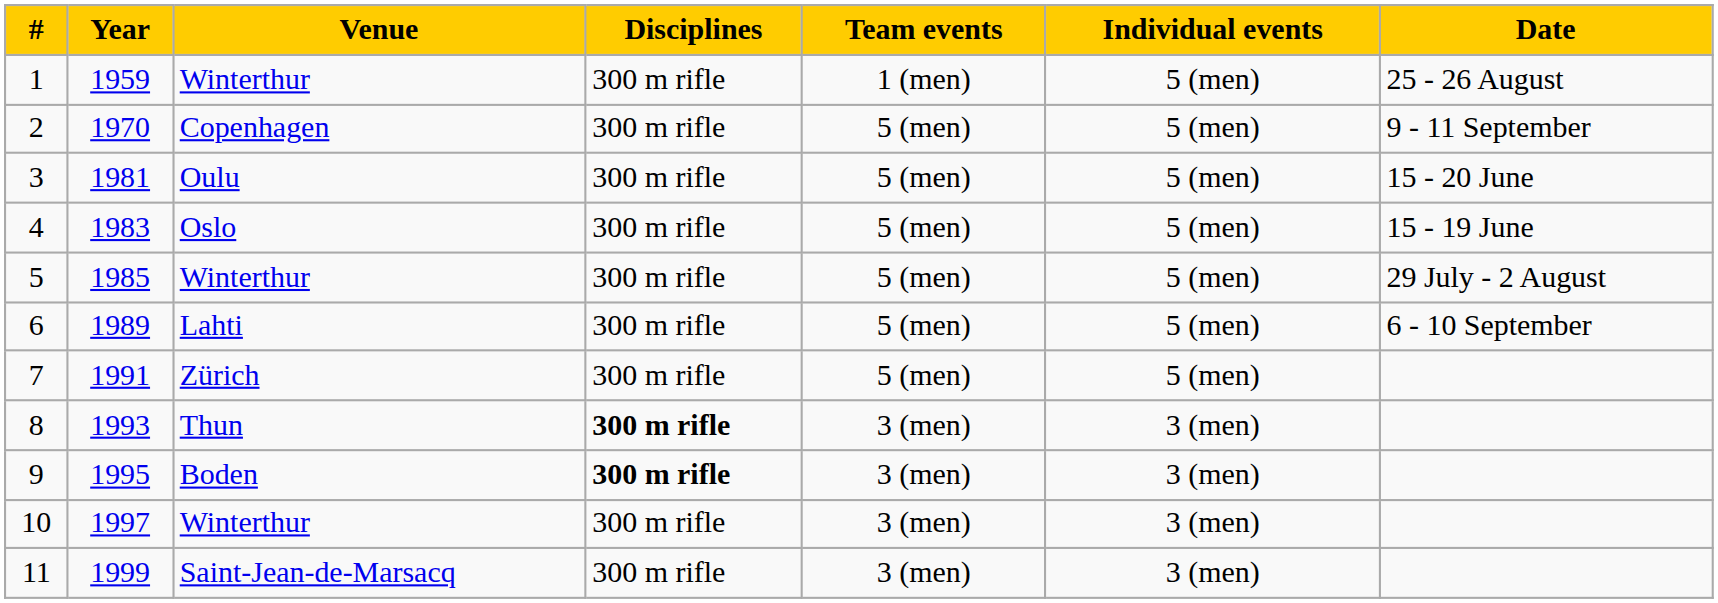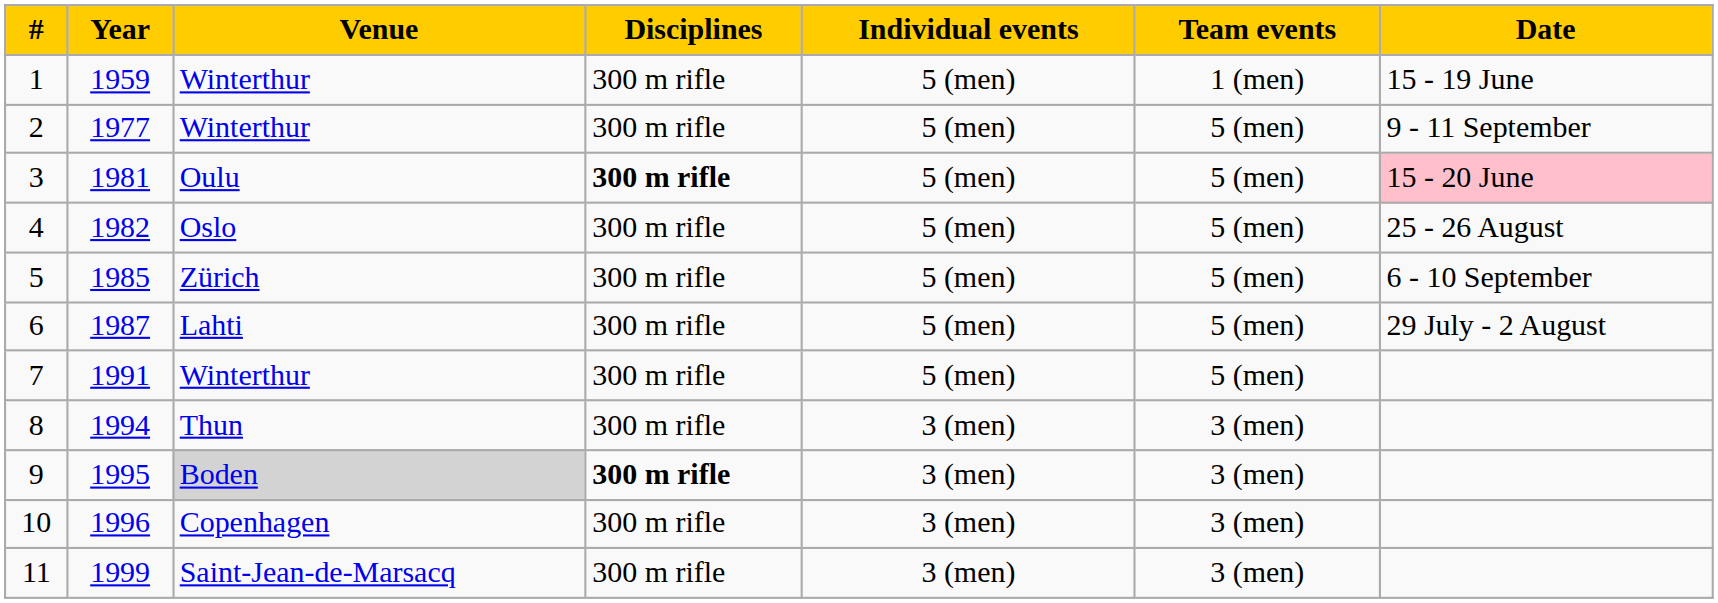 <table class="wikitable" width=65% style="font-size:90%; text-align:left;">
 <tr>
 <th style="background-color:#FC0;">#</th>
 <th style="background-color:#FC0;">Year</th>
 <th style="background-color:#FC0;">Venue</th>
 <th style="background-color:#FC0;">Disciplines</th>
+<th style="background-color:#FC0;">Individual events</th>
 <th style="background-color:#FC0;">Team events</th>
-<th style="background-color:#FC0;">Individual events</th>
 <th style="background-color:#FC0;">Date</th>
 </tr>
 <tr>
 <td align=center>1</td>
 <td align=center><a href='#'>1959</a></td>
 <td> <a href='#'>Winterthur</a></td>
 <td>300 m rifle</td>
+<td align=center>5 (men)</td>
 <td align=center>1 (men)</td>
-<td align=center>5 (men)</td>
-<td>25 - 26 August</td>
+<td>15 - 19 June</td>
 </tr>
 <tr>
 <td align=center>2</td>
-<td align=center><a href='#'>1970</a></td>
-<td align=left> <a href='#'>Copenhagen</a></td>
+<td align=center><a href='#'>1977</a></td>
+<td> <a href='#'>Winterthur</a></td>
 <td>300 m rifle</td>
 <td align=center>5 (men)</td>
 <td align=center>5 (men)</td>
 <td>9 - 11 September</td>
 </tr>
 <tr>
 <td align=center>3</td>
 <td align=center><a href='#'>1981</a></td>
 <td> <a href='#'>Oulu</a></td>
-<td>300 m rifle</td>
+<td><strong>300 m rifle</strong></td>
 <td align=center>5 (men)</td>
 <td align=center>5 (men)</td>
-<td>15 - 20 June</td>
+<td style="background: pink;">15 - 20 June</td>
 </tr>
 <tr>
 <td align=center>4</td>
-<td align=center><a href='#'>1983</a></td>
+<td align=center><a href='#'>1982</a></td>
 <td> <a href='#'>Oslo</a></td>
 <td>300 m rifle</td>
 <td align=center>5 (men)</td>
 <td align=center>5 (men)</td>
-<td>15 - 19 June</td>
+<td>25 - 26 August</td>
 </tr>
 <tr>
 <td align=center>5</td>
 <td align=center><a href='#'>1985</a></td>
-<td align=left> <a href='#'>Winterthur</a></td>
+<td> <a href='#'>Zürich</a></td>
+<td>300 m rifle</td>
+<td align=center>5 (men)</td>
+<td align=center>5 (men)</td>
+<td>6 - 10 September</td>
+</tr>
+<tr>
+<td align=center>6</td>
+<td align=center><a href='#'>1987</a></td>
+<td> <a href='#'>Lahti</a></td>
 <td>300 m rifle</td>
 <td align=center>5 (men)</td>
 <td align=center>5 (men)</td>
 <td>29 July - 2 August</td>
 </tr>
 <tr>
-<td align=center>6</td>
-<td align=center><a href='#'>1989</a></td>
-<td> <a href='#'>Lahti</a></td>
-<td>300 m rifle</td>
-<td align=center>5 (men)</td>
-<td align=center>5 (men)</td>
-<td>6 - 10 September</td>
-</tr>
-<tr>
 <td align=center>7</td>
 <td align=center><a href='#'>1991</a></td>
-<td> <a href='#'>Zürich</a></td>
+<td align=left> <a href='#'>Winterthur</a></td>
 <td>300 m rifle</td>
 <td align=center>5 (men)</td>
 <td align=center>5 (men)</td>
 <td></td>
 </tr>
 <tr>
 <td align=center>8</td>
-<td align=center><a href='#'>1993</a></td>
+<td align=center><a href='#'>1994</a></td>
 <td align=left> <a href='#'>Thun</a></td>
-<td><strong>300 m rifle</strong></td>
+<td>300 m rifle</td>
 <td align=center>3 (men)</td>
 <td align=center>3 (men)</td>
 <td></td>
 </tr>
 <tr>
 <td align=center>9</td>
 <td align=center><a href='#'>1995</a></td>
-<td align=left> <a href='#'>Boden</a></td>
+<td align=left style="background: lightgrey;"> <a href='#'>Boden</a></td>
 <td><strong>300 m rifle</strong></td>
 <td align=center>3 (men)</td>
 <td align=center>3 (men)</td>
 <td></td>
 </tr>
 <tr>
 <td align=center>10</td>
-<td align=center><a href='#'>1997</a></td>
-<td> <a href='#'>Winterthur</a></td>
+<td align=center><a href='#'>1996</a></td>
+<td align=left> <a href='#'>Copenhagen</a></td>
 <td>300 m rifle</td>
 <td align=center>3 (men)</td>
 <td align=center>3 (men)</td>
 <td></td>
 </tr>
 <tr>
 <td align=center>11</td>
 <td align=center><a href='#'>1999</a></td>
 <td align=left> <a href='#'>Saint-Jean-de-Marsacq</a></td>
 <td>300 m rifle</td>
 <td align=center>3 (men)</td>
 <td align=center>3 (men)</td>
 <td></td>
 </tr>
 </table>
